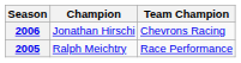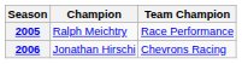 <table class="wikitable" style="font-size:85%;">
 <tr>
 <th>Season</th>
 <th>Champion</th>
 <th>Team Champion</th>
 </tr>
 <tr>
+<th><a href='#'>2005</a></th>
+<td> <a href='#'>Ralph Meichtry</a></td>
+<td> <a href='#'>Race Performance</a></td>
+</tr>
+<tr>
 <th><a href='#'>2006</a></th>
 <td> <a href='#'>Jonathan Hirschi</a></td>
 <td> <a href='#'>Chevrons Racing</a></td>
 </tr>
-<tr>
-<th><a href='#'>2005</a></th>
-<td> <a href='#'>Ralph Meichtry</a></td>
-<td> <a href='#'>Race Performance</a></td>
-</tr>
 </table>
